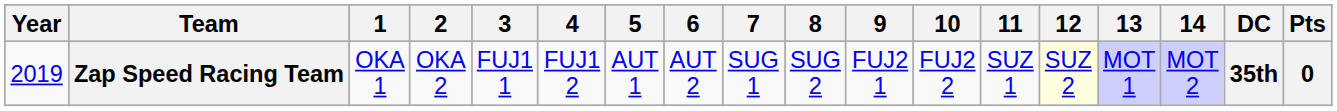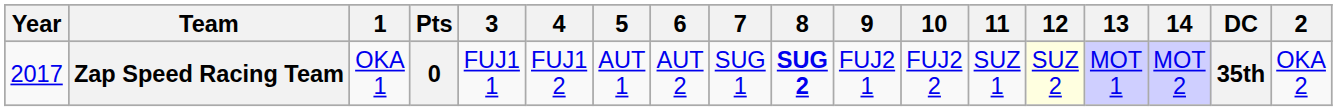 <table class="wikitable" style="text-align:center; font-size:85%">
 <tr>
 <th>Year</th>
 <th>Team</th>
 <th>1</th>
-<th>2</th>
+<th>Pts</th>
 <th>3</th>
 <th>4</th>
 <th>5</th>
 <th>6</th>
 <th>7</th>
 <th>8</th>
 <th>9</th>
 <th>10</th>
 <th>11</th>
 <th>12</th>
 <th>13</th>
 <th>14</th>
 <th>DC</th>
-<th>Pts</th>
+<th>2</th>
 </tr>
 <tr>
-<td><a href='#'>2019</a></td>
+<td><a href='#'>2017</a></td>
 <th nowrap>Zap Speed Racing Team</th>
 <td><a href='#'>OKA<br>1</a></td>
-<td><a href='#'>OKA<br>2</a></td>
+<th>0</th>
 <td><a href='#'>FUJ1<br>1</a></td>
 <td><a href='#'>FUJ1<br>2</a></td>
 <td><a href='#'>AUT<br>1</a></td>
 <td><a href='#'>AUT<br>2</a></td>
 <td><a href='#'>SUG<br>1</a></td>
-<td><a href='#'>SUG<br>2</a></td>
+<td><strong><a href='#'>SUG<br>2</a></strong></td>
 <td><a href='#'>FUJ2<br>1</a></td>
 <td><a href='#'>FUJ2<br>2</a></td>
 <td><a href='#'>SUZ<br>1</a></td>
 <td style="background: lightyellow;"><a href='#'>SUZ<br>2</a></td>
 <td style="background:#CFCFFF"><a href='#'>MOT<br>1</a><br></td>
 <td style="background:#CFCFFF"><a href='#'>MOT<br>2</a><br></td>
 <th>35th</th>
-<th>0</th>
+<td><a href='#'>OKA<br>2</a></td>
 </tr>
 </table>
